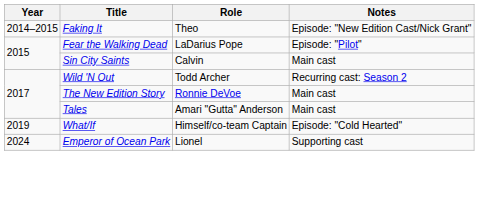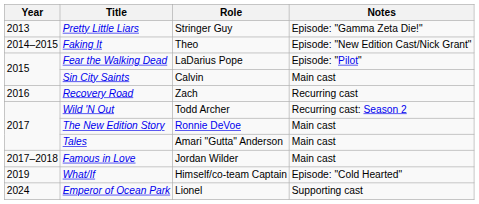 <table class="wikitable sortable">
 <tr>
 <th>Year</th>
 <th>Title</th>
 <th>Role</th>
 <th class="unsortable">Notes</th>
+</tr>
+<tr>
+<td>2013</td>
+<td><em><a href='#'>Pretty Little Liars</a></em></td>
+<td>Stringer Guy</td>
+<td>Episode: "Gamma Zeta Die!"</td>
 </tr>
 <tr>
 <td>2014–2015</td>
 <td><em><a href='#'>Faking It</a></em></td>
 <td>Theo</td>
 <td>Episode: "New Edition Cast/Nick Grant"</td>
 </tr>
 <tr>
 <td rowspan="2">2015</td>
 <td><em><a href='#'>Fear the Walking Dead</a></em></td>
 <td>LaDarius Pope</td>
 <td>Episode: "<a href='#'>Pilot</a>"</td>
 </tr>
 <tr>
 <td><em><a href='#'>Sin City Saints</a></em></td>
 <td>Calvin</td>
 <td>Main cast</td>
 </tr>
 <tr>
+<td>2016</td>
+<td><em><a href='#'>Recovery Road</a></em></td>
+<td>Zach</td>
+<td>Recurring cast</td>
+</tr>
+<tr>
 <td rowspan="3">2017</td>
 <td><em><a href='#'>Wild 'N Out</a></em></td>
 <td>Todd Archer</td>
 <td>Recurring cast: <a href='#'>Season 2</a></td>
 </tr>
 <tr>
 <td><em><a href='#'>The New Edition Story</a></em></td>
 <td><a href='#'>Ronnie DeVoe</a></td>
 <td>Main cast</td>
 </tr>
 <tr>
 <td><em><a href='#'>Tales</a></em></td>
 <td>Amari "Gutta" Anderson</td>
 <td>Main cast</td>
 </tr>
 <tr>
+<td>2017–2018</td>
+<td><em><a href='#'>Famous in Love</a></em></td>
+<td>Jordan Wilder</td>
+<td>Main cast</td>
+</tr>
+<tr>
 <td>2019</td>
 <td><em><a href='#'>What/If</a></em></td>
 <td>Himself/co-team Captain</td>
 <td>Episode: "Cold Hearted"</td>
 </tr>
 <tr>
 <td>2024</td>
 <td><em><a href='#'>Emperor of Ocean Park</a></em></td>
 <td>Lionel</td>
 <td>Supporting cast</td>
 </tr>
 </table>
